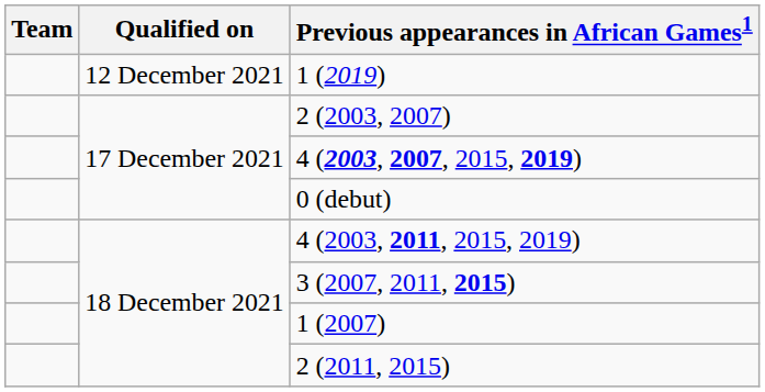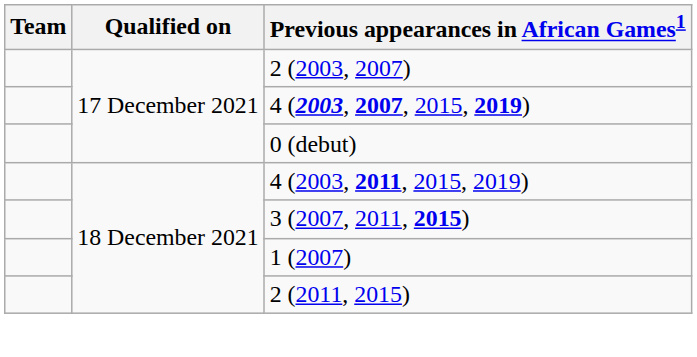 <table class="wikitable">
 <tr>
 <th>Team</th>
 <th>Qualified on</th>
 <th data-sort-type="number">Previous appearances in <a href='#'>African Games</a><sup><strong><a href='#'>1</a></strong></sup></th>
-</tr>
-<tr>
-<td></td>
-<td>12 December 2021</td>
-<td>1 (<em><a href='#'>2019</a></em>)</td>
 </tr>
 <tr>
 <td></td>
 <td rowspan=3>17 December 2021</td>
 <td>2 (<a href='#'>2003</a>, <a href='#'>2007</a>)</td>
 </tr>
 <tr>
 <td></td>
 <td>4 (<strong><em><a href='#'>2003</a></em></strong>, <strong><a href='#'>2007</a></strong>, <a href='#'>2015</a>, <strong><a href='#'>2019</a></strong>)</td>
 </tr>
 <tr>
 <td></td>
 <td>0 (debut)</td>
 </tr>
 <tr>
 <td></td>
 <td rowspan=4>18 December 2021</td>
 <td>4 (<a href='#'>2003</a>, <strong><a href='#'>2011</a></strong>, <a href='#'>2015</a>, <a href='#'>2019</a>)</td>
 </tr>
 <tr>
 <td></td>
 <td>3 (<a href='#'>2007</a>, <a href='#'>2011</a>, <strong><a href='#'>2015</a></strong>)</td>
 </tr>
 <tr>
 <td></td>
 <td>1 (<a href='#'>2007</a>)</td>
 </tr>
 <tr>
 <td></td>
 <td>2 (<a href='#'>2011</a>, <a href='#'>2015</a>)</td>
 </tr>
 </table>
